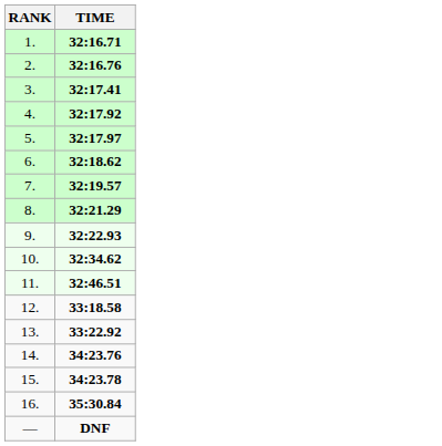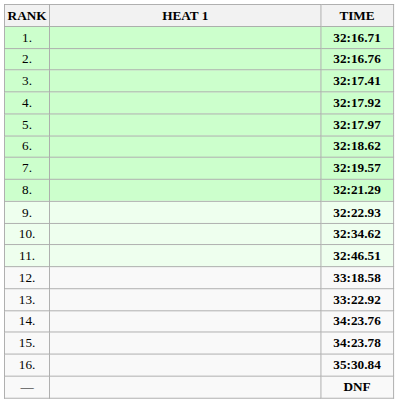 <table class="wikitable" style="border-collapse: collapse; font-size: 90%;">
 <tr>
 <th>RANK</th>
+<th style="width: 20em">HEAT 1</th>
 <th style="width: 5em">TIME</th>
 </tr>
 <tr bgcolor=#CCFFCC>
 <td align="center">1.</td>
+<td></td>
 <td align="center"><strong>32:16.71 </strong></td>
 </tr>
 <tr bgcolor=#CCFFCC>
 <td align="center">2.</td>
+<td></td>
 <td align="center"><strong>32:16.76 </strong></td>
 </tr>
 <tr bgcolor=#CCFFCC>
 <td align="center">3.</td>
+<td></td>
 <td align="center"><strong>32:17.41 </strong></td>
 </tr>
 <tr bgcolor=#CCFFCC>
 <td align="center">4.</td>
+<td></td>
 <td align="center"><strong>32:17.92 </strong></td>
 </tr>
 <tr bgcolor=#CCFFCC>
 <td align="center">5.</td>
+<td></td>
 <td align="center"><strong>32:17.97 </strong></td>
 </tr>
 <tr bgcolor=#CCFFCC>
 <td align="center">6.</td>
+<td></td>
 <td align="center"><strong>32:18.62 </strong></td>
 </tr>
 <tr bgcolor=#CCFFCC>
 <td align="center">7.</td>
+<td></td>
 <td align="center"><strong>32:19.57 </strong></td>
 </tr>
 <tr bgcolor=#CCFFCC>
 <td align="center">8.</td>
+<td></td>
 <td align="center"><strong>32:21.29 </strong></td>
 </tr>
 <tr bgcolor=#EEFFEE>
 <td align="center">9.</td>
+<td></td>
 <td align="center"><strong>32:22.93 </strong></td>
 </tr>
 <tr bgcolor=#EEFFEE>
 <td align="center">10.</td>
+<td></td>
 <td align="center"><strong>32:34.62 </strong></td>
 </tr>
 <tr bgcolor=#EEFFEE>
 <td align="center">11.</td>
+<td></td>
 <td align="center"><strong>32:46.51 </strong></td>
 </tr>
 <tr>
 <td align="center">12.</td>
+<td></td>
 <td align="center"><strong>33:18.58 </strong></td>
 </tr>
 <tr>
 <td align="center">13.</td>
+<td></td>
 <td align="center"><strong>33:22.92 </strong></td>
 </tr>
 <tr>
 <td align="center">14.</td>
+<td></td>
 <td align="center"><strong>34:23.76 </strong></td>
 </tr>
 <tr>
 <td align="center">15.</td>
+<td></td>
 <td align="center"><strong>34:23.78 </strong></td>
 </tr>
 <tr>
 <td align="center">16.</td>
+<td></td>
 <td align="center"><strong>35:30.84 </strong></td>
 </tr>
 <tr>
 <td align="center">—</td>
+<td></td>
 <td align="center"><strong>DNF </strong></td>
 </tr>
 </table>
